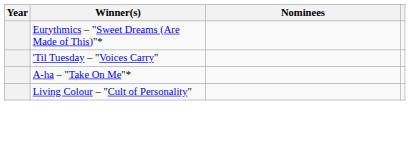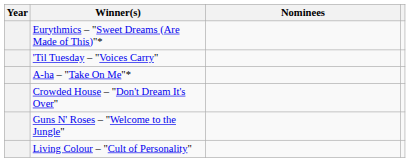 <table class="wikitable sortable">
 <tr>
 <th scope="col">Year</th>
 <th scope="col" style="width:310px;">Winner(s)</th>
 <th scope="col" style="width:350px;">Nominees</th>
 <th scope="col" class="unsortable"></th>
 </tr>
 <tr>
 <th scope="row"></th>
 <td><a href='#'>Eurythmics</a> – "<a href='#'>Sweet Dreams (Are Made of This)</a>"*</td>
 <td></td>
 <td align="center"><br></td>
 </tr>
 <tr>
 <th scope="row"></th>
 <td><a href='#'>'Til Tuesday</a> – "<a href='#'>Voices Carry</a>"</td>
 <td></td>
 <td align="center"></td>
 </tr>
 <tr>
 <th scope="row"></th>
 <td><a href='#'>A-ha</a> – "<a href='#'>Take On Me</a>"*</td>
 <td></td>
 <td align="center"></td>
 </tr>
 <tr>
 <th scope="row"></th>
+<td><a href='#'>Crowded House</a> – "<a href='#'>Don't Dream It's Over</a>"</td>
+<td></td>
+<td align="center"></td>
+</tr>
+<tr>
+<th scope="row"></th>
+<td><a href='#'>Guns N' Roses</a> – "<a href='#'>Welcome to the Jungle</a>"</td>
+<td></td>
+<td align="center"></td>
+</tr>
+<tr>
+<th scope="row"></th>
 <td><a href='#'>Living Colour</a> – "<a href='#'>Cult of Personality</a>"</td>
 <td></td>
 <td align="center"></td>
 </tr>
 </table>
